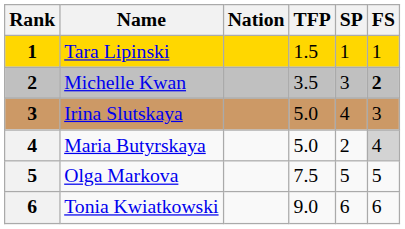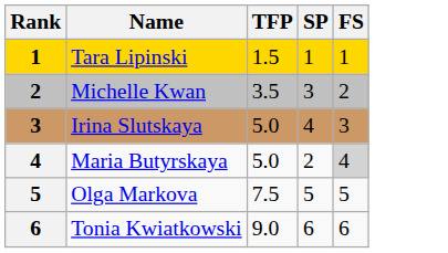 <table class="wikitable">
 <tr>
 <th>Rank</th>
 <th>Name</th>
-<th>Nation</th>
 <th>TFP</th>
 <th>SP</th>
 <th>FS</th>
 </tr>
 <tr bgcolor="gold">
 <td align="center"><strong>1</strong></td>
 <td><a href='#'>Tara Lipinski</a></td>
-<td></td>
 <td>1.5</td>
 <td>1</td>
 <td>1</td>
 </tr>
 <tr bgcolor="silver">
 <td align="center"><strong>2</strong></td>
 <td><a href='#'>Michelle Kwan</a></td>
-<td></td>
 <td>3.5</td>
 <td>3</td>
-<td><strong>2</strong></td>
+<td>2</td>
 </tr>
 <tr bgcolor="cc9966">
 <td align="center"><strong>3</strong></td>
 <td><a href='#'>Irina Slutskaya</a></td>
-<td></td>
 <td>5.0</td>
 <td>4</td>
 <td>3</td>
 </tr>
 <tr>
 <th>4</th>
 <td><a href='#'>Maria Butyrskaya</a></td>
-<td></td>
 <td>5.0</td>
 <td>2</td>
 <td style="background: lightgrey;">4</td>
 </tr>
 <tr>
 <th>5</th>
 <td><a href='#'>Olga Markova</a></td>
-<td></td>
 <td>7.5</td>
 <td>5</td>
 <td>5</td>
 </tr>
 <tr>
 <th>6</th>
 <td><a href='#'>Tonia Kwiatkowski</a></td>
-<td></td>
 <td>9.0</td>
 <td>6</td>
 <td>6</td>
 </tr>
 </table>
